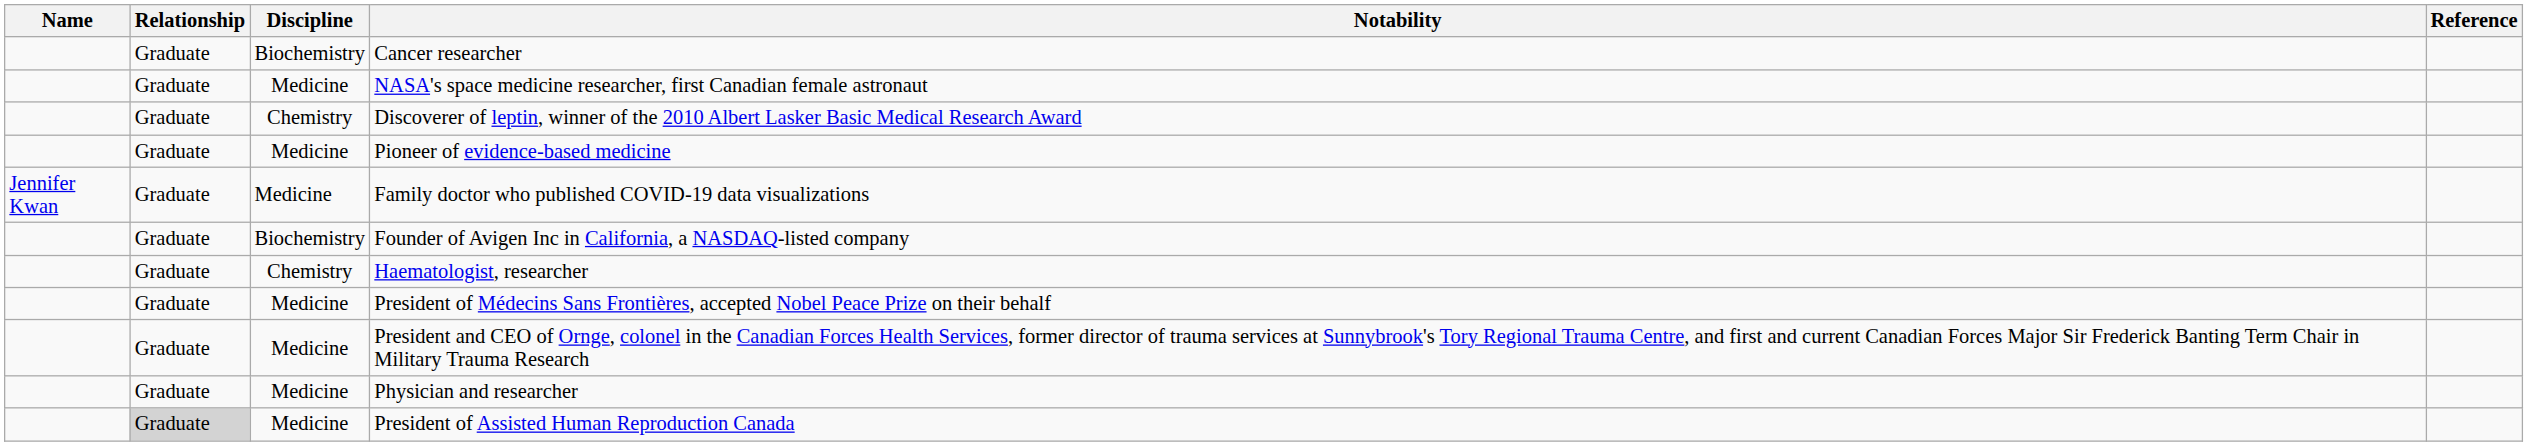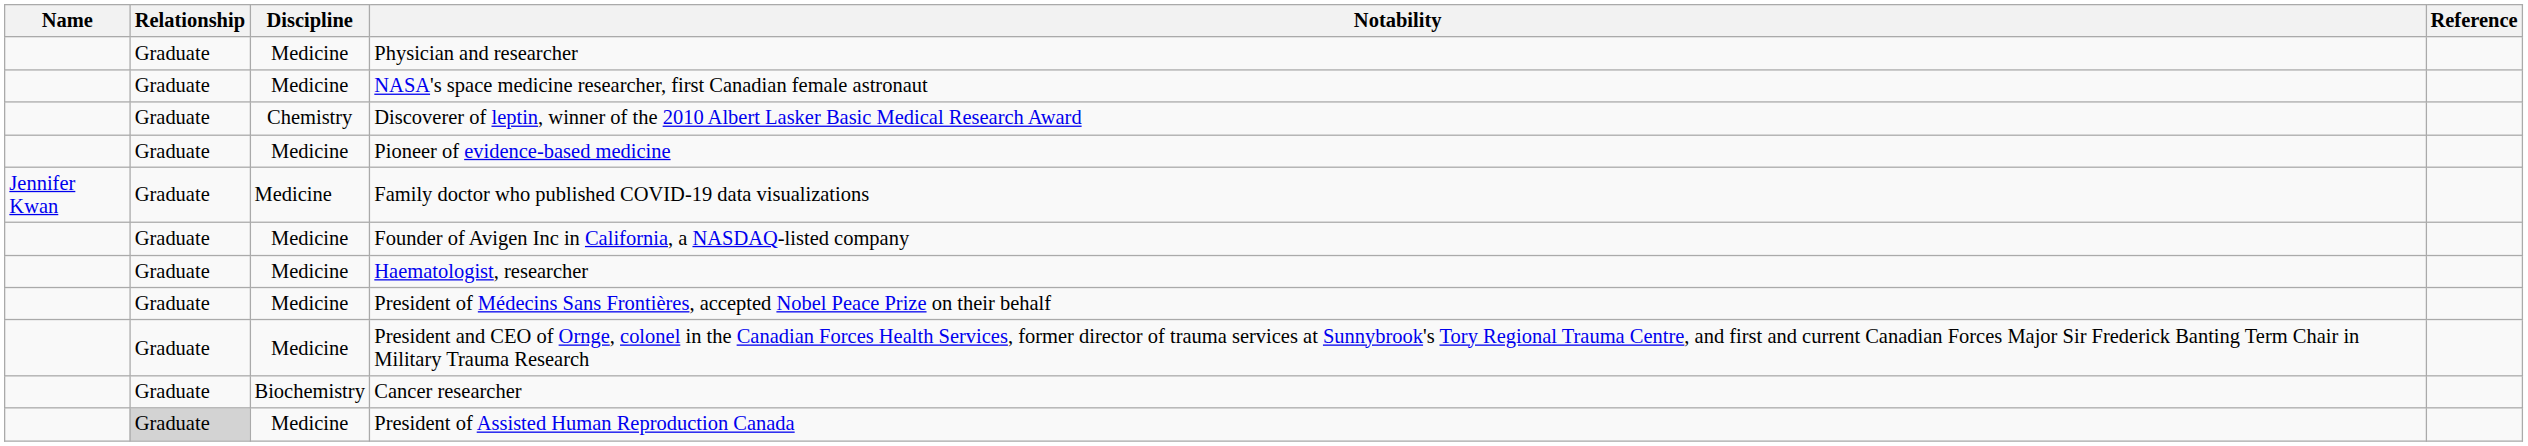 <table class="wikitable sortable" border="1">
 <tr>
 <th>Name</th>
 <th>Relationship</th>
 <th>Discipline</th>
 <th class="unsortable">Notability</th>
 <th class="unsortable">Reference</th>
 </tr>
 <tr>
 <td></td>
 <td>Graduate</td>
-<td align="center">Biochemistry</td>
-<td>Cancer researcher</td>
+<td align="center">Medicine</td>
+<td>Physician and researcher</td>
 <td align="center"></td>
 </tr>
 <tr>
 <td></td>
 <td>Graduate</td>
 <td align="center">Medicine</td>
 <td><a href='#'>NASA</a>'s space medicine researcher, first Canadian female astronaut</td>
 <td align="center"></td>
 </tr>
 <tr>
 <td></td>
 <td>Graduate</td>
 <td align="center">Chemistry</td>
 <td>Discoverer of <a href='#'>leptin</a>, winner of the <a href='#'>2010 Albert Lasker Basic Medical Research Award</a></td>
 <td align="center"></td>
 </tr>
 <tr>
 <td></td>
 <td>Graduate</td>
 <td align="center">Medicine</td>
 <td>Pioneer of <a href='#'>evidence-based medicine</a></td>
 <td align="center"></td>
 </tr>
 <tr>
 <td><a href='#'>Jennifer Kwan</a></td>
 <td>Graduate</td>
 <td>Medicine</td>
 <td>Family doctor who published COVID-19 data visualizations</td>
 <td></td>
 </tr>
 <tr>
 <td></td>
 <td>Graduate</td>
-<td align="center">Biochemistry</td>
+<td align="center">Medicine</td>
 <td>Founder of Avigen Inc in <a href='#'>California</a>, a <a href='#'>NASDAQ</a>-listed company</td>
 <td align="center"></td>
 </tr>
 <tr>
 <td></td>
 <td>Graduate</td>
-<td align="center">Chemistry</td>
+<td align="center">Medicine</td>
 <td><a href='#'>Haematologist</a>, researcher</td>
 <td align="center"></td>
 </tr>
 <tr>
 <td></td>
 <td>Graduate</td>
 <td align="center">Medicine</td>
 <td>President of <a href='#'>Médecins Sans Frontières</a>, accepted <a href='#'>Nobel Peace Prize</a> on their behalf</td>
 <td align="center"></td>
 </tr>
 <tr>
 <td></td>
 <td>Graduate</td>
 <td align="center">Medicine</td>
 <td>President and CEO of <a href='#'>Ornge</a>, <a href='#'>colonel</a> in the <a href='#'>Canadian Forces Health Services</a>, former director of trauma services at <a href='#'>Sunnybrook</a>'s <a href='#'>Tory Regional Trauma Centre</a>, and first and current Canadian Forces Major Sir Frederick Banting Term Chair in Military Trauma Research</td>
 <td align="center"></td>
 </tr>
 <tr>
 <td></td>
 <td>Graduate</td>
-<td align="center">Medicine</td>
-<td>Physician and researcher</td>
+<td align="center">Biochemistry</td>
+<td>Cancer researcher</td>
 <td align="center"></td>
 </tr>
 <tr>
 <td></td>
 <td style="background: lightgrey;">Graduate</td>
 <td align="center">Medicine</td>
 <td>President of <a href='#'>Assisted Human Reproduction Canada</a></td>
 <td align="center"></td>
 </tr>
 </table>
